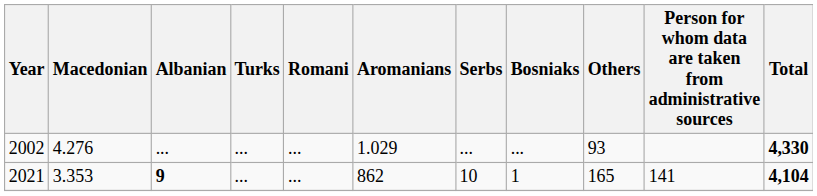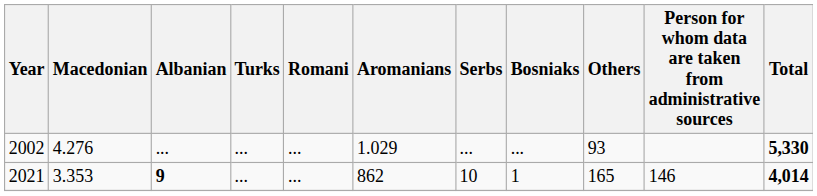 <table class="wikitable">
 <tr>
 <th>Year</th>
 <th>Macedonian</th>
 <th>Albanian</th>
 <th>Turks</th>
 <th>Romani</th>
 <th>Aromanians</th>
 <th>Serbs</th>
 <th>Bosniaks</th>
 <th><abbr>Others</abbr></th>
 <th>Person for whom data are taken from administrative sources</th>
 <th>Total</th>
 </tr>
 <tr>
 <td>2002</td>
 <td>4.276</td>
 <td>...</td>
 <td>...</td>
 <td>...</td>
 <td>1.029</td>
 <td>...</td>
 <td>...</td>
 <td>93</td>
 <td></td>
-<td><strong>4,330</strong></td>
+<td><strong>5,330</strong></td>
 </tr>
 <tr>
 <td>2021</td>
 <td>3.353</td>
 <td><strong>9</strong></td>
 <td>...</td>
 <td>...</td>
 <td>862</td>
 <td>10</td>
 <td>1</td>
 <td>165</td>
-<td>141</td>
-<td><strong>4,104</strong></td>
+<td>146</td>
+<td><strong>4,014</strong></td>
 </tr>
 <tr>
 </tr>
 </table>
